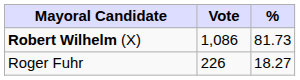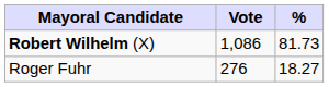 <table class="wikitable">
 <tr>
 <th style="background:#ddf; width:200px;">Mayoral Candidate</th>
 <th style="background:#ddf; width:50px;">Vote</th>
 <th style="background:#ddf; width:30px;">%</th>
 </tr>
 <tr>
 <td><strong>Robert Wilhelm</strong> (X)</td>
 <td>1,086</td>
 <td>81.73</td>
 </tr>
 <tr>
 <td>Roger Fuhr</td>
-<td>226</td>
+<td>276</td>
 <td>18.27</td>
 </tr>
 </table>
